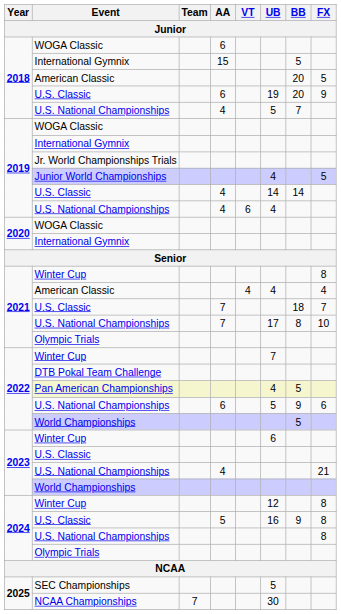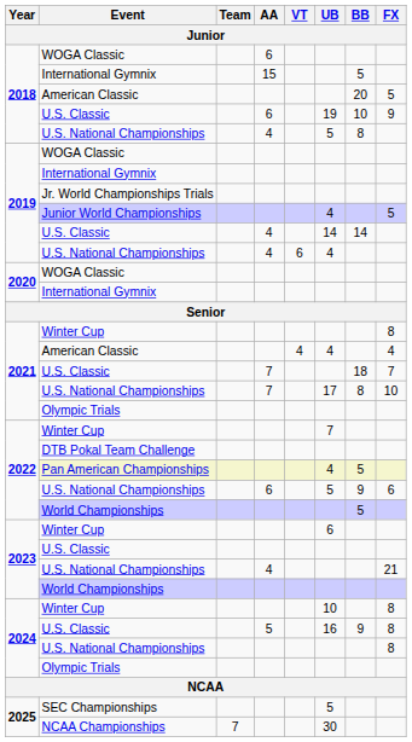 <table class="wikitable" style="text-align:center; font-size:95%;">
 <tr>
 <th align=center>Year</th>
 <th align=center>Event</th>
 <th style="width:30px;">Team</th>
 <th style="width:30px;">AA</th>
 <th style="width:30px;"><a href='#'>VT</a></th>
 <th style="width:30px;"><a href='#'>UB</a></th>
 <th style="width:30px;"><a href='#'>BB</a></th>
 <th style="width:30px;"><a href='#'>FX</a></th>
 </tr>
 <tr>
 <th colspan="8"><strong>Junior</strong></th>
 </tr>
 <tr>
 <td rowspan="5"><strong><a href='#'>2018</a></strong></td>
 <td align=left>WOGA Classic</td>
 <td></td>
 <td>6</td>
 <td></td>
 <td></td>
 <td></td>
 <td></td>
 </tr>
 <tr>
 <td align=left>International Gymnix</td>
 <td></td>
 <td>15</td>
 <td></td>
 <td></td>
 <td>5</td>
 <td></td>
 </tr>
 <tr>
 <td align=left>American Classic</td>
 <td></td>
 <td></td>
 <td></td>
 <td></td>
 <td>20</td>
 <td>5</td>
 </tr>
 <tr>
 <td align=left><a href='#'>U.S. Classic</a></td>
 <td></td>
 <td>6</td>
 <td></td>
 <td>19</td>
-<td>20</td>
+<td>10</td>
 <td>9</td>
 </tr>
 <tr>
 <td align=left><a href='#'>U.S. National Championships</a></td>
 <td></td>
 <td>4</td>
 <td></td>
 <td>5</td>
-<td>7</td>
+<td>8</td>
 <td></td>
 </tr>
 <tr>
 <td rowspan="6"><strong><a href='#'>2019</a></strong></td>
 <td align=left>WOGA Classic</td>
 <td></td>
 <td></td>
 <td></td>
 <td></td>
 <td></td>
 <td></td>
 </tr>
 <tr>
 <td align=left><a href='#'>International Gymnix</a></td>
 <td></td>
 <td></td>
 <td></td>
 <td></td>
 <td></td>
 <td></td>
 </tr>
 <tr>
 <td align=left>Jr. World Championships Trials</td>
 <td></td>
 <td></td>
 <td></td>
 <td></td>
 <td></td>
 <td></td>
 </tr>
 <tr bgcolor=#CCCCFF>
 <td align=left><a href='#'>Junior World Championships</a></td>
 <td></td>
 <td></td>
 <td></td>
 <td>4</td>
 <td></td>
 <td>5</td>
 </tr>
 <tr>
 <td align=left><a href='#'>U.S. Classic</a></td>
 <td></td>
 <td>4</td>
 <td></td>
 <td>14</td>
 <td>14</td>
 <td></td>
 </tr>
 <tr>
 <td align=left><a href='#'>U.S. National Championships</a></td>
 <td></td>
 <td>4</td>
 <td>6</td>
 <td>4</td>
 <td></td>
 <td></td>
 </tr>
 <tr>
 <td rowspan="2"><strong><a href='#'>2020</a></strong></td>
 <td align=left>WOGA Classic</td>
 <td></td>
 <td></td>
 <td></td>
 <td></td>
 <td></td>
 <td></td>
 </tr>
 <tr>
 <td align=left><a href='#'>International Gymnix</a></td>
 <td></td>
 <td></td>
 <td></td>
 <td></td>
 <td></td>
 <td></td>
 </tr>
 <tr>
 <th colspan="8"><strong>Senior</strong></th>
 </tr>
 <tr>
 <td rowspan="5"><strong><a href='#'>2021</a></strong></td>
 <td align=left><a href='#'>Winter Cup</a></td>
 <td></td>
 <td></td>
 <td></td>
 <td></td>
 <td></td>
 <td>8</td>
 </tr>
 <tr>
 <td align=left>American Classic</td>
 <td></td>
 <td></td>
 <td>4</td>
 <td>4</td>
 <td></td>
 <td>4</td>
 </tr>
 <tr>
 <td align=left><a href='#'>U.S. Classic</a></td>
 <td></td>
 <td>7</td>
 <td></td>
 <td></td>
 <td>18</td>
 <td>7</td>
 </tr>
 <tr>
 <td align=left><a href='#'>U.S. National Championships</a></td>
 <td></td>
 <td>7</td>
 <td></td>
 <td>17</td>
 <td>8</td>
 <td>10</td>
 </tr>
 <tr>
 <td align=left><a href='#'>Olympic Trials</a></td>
 <td></td>
 <td></td>
 <td></td>
 <td></td>
 <td></td>
 <td></td>
 </tr>
 <tr>
 <td rowspan="5"><strong><a href='#'>2022</a></strong></td>
 <td align=left><a href='#'>Winter Cup</a></td>
 <td></td>
 <td></td>
 <td></td>
 <td>7</td>
 <td></td>
 <td></td>
 </tr>
 <tr>
 <td align=left><a href='#'>DTB Pokal Team Challenge</a></td>
 <td></td>
 <td></td>
 <td></td>
 <td></td>
 <td></td>
 <td></td>
 </tr>
 <tr bgcolor=#F5F6CE>
 <td align=left><a href='#'>Pan American Championships</a></td>
 <td></td>
 <td></td>
 <td></td>
 <td>4</td>
 <td>5</td>
 <td></td>
 </tr>
 <tr>
 <td align=left><a href='#'>U.S. National Championships</a></td>
 <td></td>
 <td>6</td>
 <td></td>
 <td>5</td>
 <td>9</td>
 <td>6</td>
 </tr>
 <tr bgcolor=#CCCCFF>
 <td align=left><a href='#'>World Championships</a></td>
 <td></td>
 <td></td>
 <td></td>
 <td></td>
 <td>5</td>
 <td></td>
 </tr>
 <tr>
 <td rowspan="4"><strong><a href='#'>2023</a></strong></td>
 <td align=left><a href='#'>Winter Cup</a></td>
 <td></td>
 <td></td>
 <td></td>
 <td>6</td>
 <td></td>
 <td></td>
 </tr>
 <tr>
 <td align=left><a href='#'>U.S. Classic</a></td>
 <td></td>
 <td></td>
 <td></td>
 <td></td>
 <td></td>
 <td></td>
 </tr>
 <tr>
 <td align=left><a href='#'>U.S. National Championships</a></td>
 <td></td>
 <td>4</td>
 <td></td>
 <td></td>
 <td></td>
 <td>21</td>
 </tr>
 <tr bgcolor=#CCCCFF>
 <td align=left><a href='#'>World Championships</a></td>
 <td></td>
 <td></td>
 <td></td>
 <td></td>
 <td></td>
 <td></td>
 </tr>
 <tr>
 <td rowspan = "4"><a href='#'><strong>2024</strong></a></td>
 <td align = left><a href='#'>Winter Cup</a></td>
 <td></td>
 <td></td>
 <td></td>
-<td>12</td>
+<td>10</td>
 <td></td>
 <td>8</td>
 </tr>
 <tr>
 <td align=left><a href='#'>U.S. Classic</a></td>
 <td></td>
 <td>5</td>
 <td></td>
 <td>16</td>
 <td>9</td>
 <td>8</td>
 </tr>
 <tr>
 <td align=left><a href='#'>U.S. National Championships</a></td>
 <td></td>
 <td></td>
 <td></td>
 <td></td>
 <td></td>
 <td>8</td>
 </tr>
 <tr>
 <td align=left><a href='#'>Olympic Trials</a></td>
 <td></td>
 <td></td>
 <td></td>
 <td></td>
 <td></td>
 <td></td>
 </tr>
 <tr>
 <th colspan="8">NCAA</th>
 </tr>
 <tr>
 <td rowspan="2"><strong>2025</strong></td>
 <td align=left>SEC Championships</td>
 <td></td>
 <td></td>
 <td></td>
 <td>5</td>
 <td></td>
 <td></td>
 </tr>
 <tr>
 <td align=left><a href='#'>NCAA Championships</a></td>
 <td>7</td>
 <td></td>
 <td></td>
 <td>30</td>
 <td></td>
 <td></td>
 </tr>
 </table>
